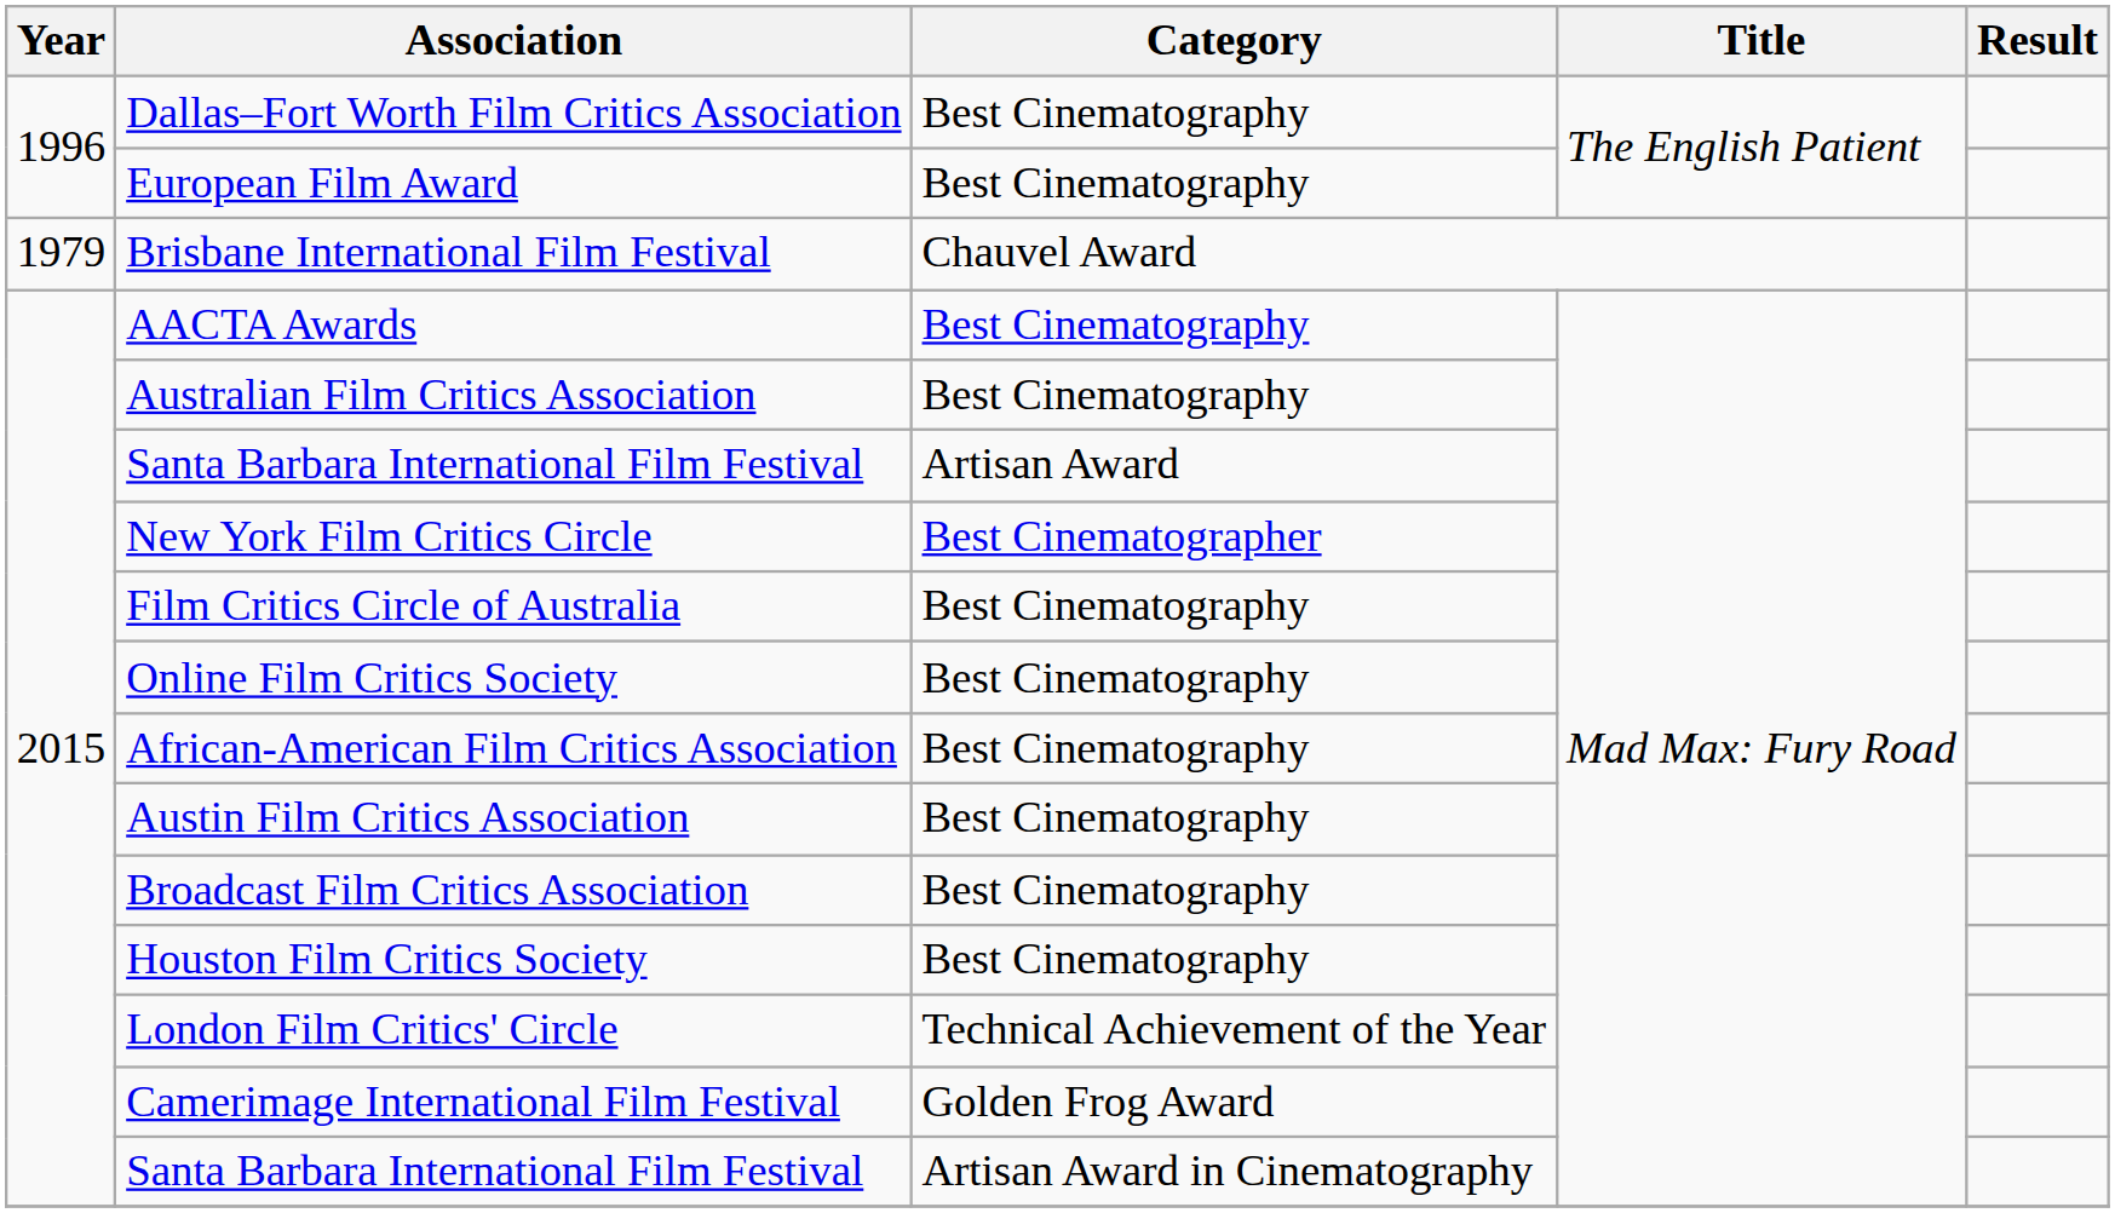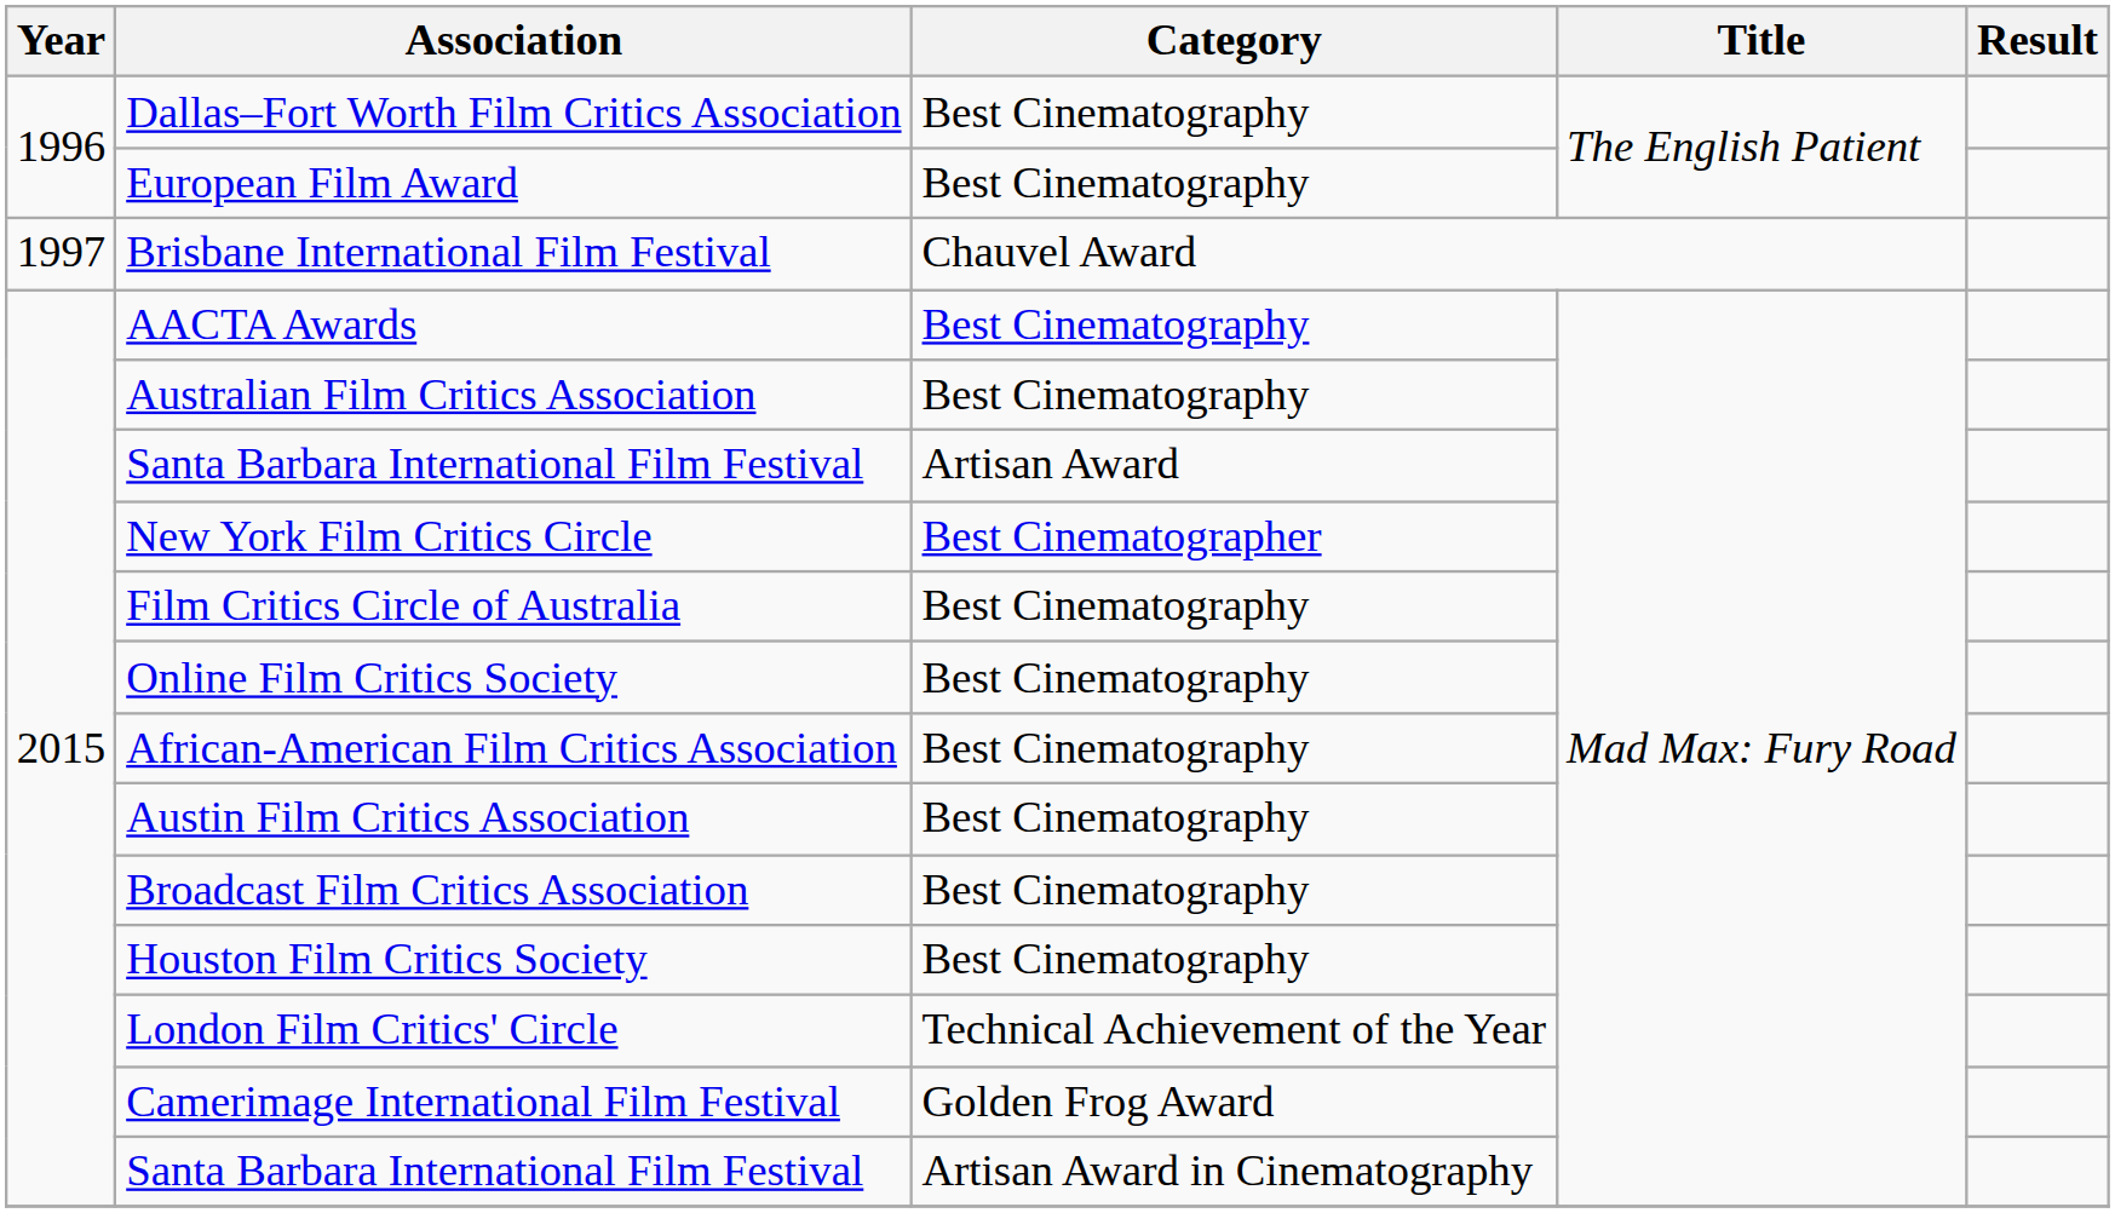 <table class="wikitable">
 <tr>
 <th>Year</th>
 <th>Association</th>
 <th>Category</th>
 <th>Title</th>
 <th>Result</th>
 </tr>
 <tr>
 <td rowspan=2>1996</td>
 <td><a href='#'>Dallas–Fort Worth Film Critics Association</a></td>
 <td>Best Cinematography</td>
 <td rowspan=2><em>The English Patient</em></td>
 <td></td>
 </tr>
 <tr>
 <td><a href='#'>European Film Award</a></td>
 <td>Best Cinematography</td>
 <td></td>
 </tr>
 <tr>
-<td>1979</td>
+<td>1997</td>
 <td><a href='#'>Brisbane International Film Festival</a></td>
 <td colspan=2>Chauvel Award</td>
 <td></td>
 </tr>
 <tr>
 <td rowspan=13>2015</td>
 <td><a href='#'>AACTA Awards</a></td>
 <td><a href='#'>Best Cinematography</a></td>
 <td rowspan=13><em>Mad Max: Fury Road</em></td>
 <td></td>
 </tr>
 <tr>
 <td><a href='#'>Australian Film Critics Association</a></td>
 <td>Best Cinematography</td>
 <td></td>
 </tr>
 <tr>
 <td><a href='#'>Santa Barbara International Film Festival</a></td>
 <td>Artisan Award</td>
 <td></td>
 </tr>
 <tr>
 <td><a href='#'>New York Film Critics Circle</a></td>
 <td><a href='#'>Best Cinematographer</a></td>
 <td></td>
 </tr>
 <tr>
 <td><a href='#'>Film Critics Circle of Australia</a></td>
 <td>Best Cinematography</td>
 <td></td>
 </tr>
 <tr>
 <td><a href='#'>Online Film Critics Society</a></td>
 <td>Best Cinematography</td>
 <td></td>
 </tr>
 <tr>
 <td><a href='#'>African-American Film Critics Association</a></td>
 <td>Best Cinematography</td>
 <td></td>
 </tr>
 <tr>
 <td><a href='#'>Austin Film Critics Association</a></td>
 <td>Best Cinematography</td>
 <td></td>
 </tr>
 <tr>
 <td><a href='#'>Broadcast Film Critics Association</a></td>
 <td>Best Cinematography</td>
 <td></td>
 </tr>
 <tr>
 <td><a href='#'>Houston Film Critics Society</a></td>
 <td>Best Cinematography</td>
 <td></td>
 </tr>
 <tr>
 <td><a href='#'>London Film Critics' Circle</a></td>
 <td>Technical Achievement of the Year</td>
 <td></td>
 </tr>
 <tr>
 <td><a href='#'>Camerimage International Film Festival</a></td>
 <td>Golden Frog Award</td>
 <td></td>
 </tr>
 <tr>
 <td><a href='#'>Santa Barbara International Film Festival</a></td>
 <td>Artisan Award in Cinematography</td>
 <td></td>
 </tr>
 <tr>
 </tr>
 </table>
